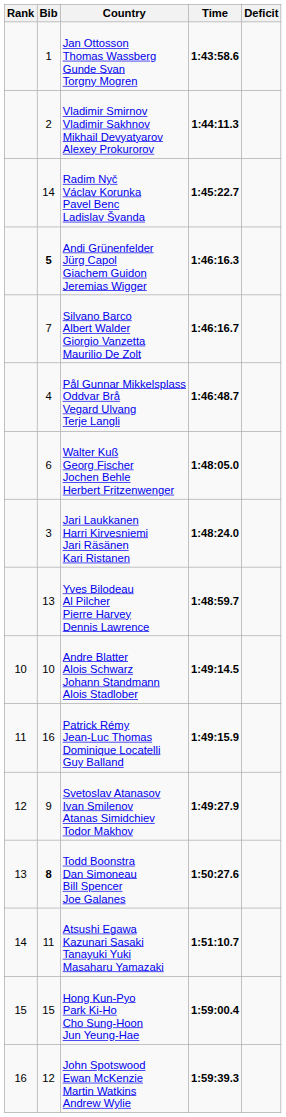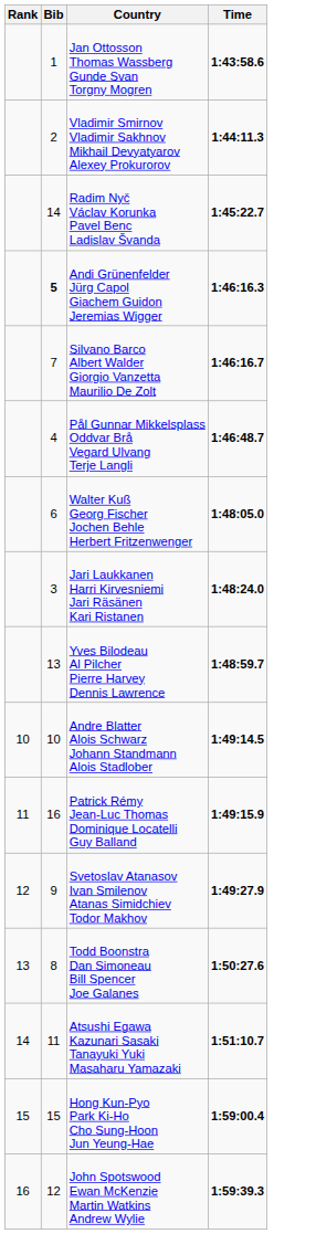 <table class="wikitable sortable" style="text-align:center">
 <tr>
 <th>Rank</th>
 <th>Bib</th>
 <th>Country</th>
 <th>Time</th>
-<th>Deficit</th>
 </tr>
 <tr>
 <td></td>
 <td>1</td>
 <td align="left"><br><a href='#'>Jan Ottosson</a><br><a href='#'>Thomas Wassberg</a><br><a href='#'>Gunde Svan</a><br><a href='#'>Torgny Mogren</a></td>
 <td><strong>1:43:58.6</strong></td>
-<td></td>
 </tr>
 <tr>
 <td></td>
 <td>2</td>
 <td align="left"><br><a href='#'>Vladimir Smirnov</a><br><a href='#'>Vladimir Sakhnov</a><br><a href='#'>Mikhail Devyatyarov</a><br><a href='#'>Alexey Prokurorov</a></td>
 <td><strong>1:44:11.3</strong></td>
-<td align=right></td>
 </tr>
 <tr>
 <td></td>
 <td>14</td>
 <td align="left"><br><a href='#'>Radim Nyč</a><br><a href='#'>Václav Korunka</a><br><a href='#'>Pavel Benc</a><br><a href='#'>Ladislav Švanda</a></td>
 <td><strong>1:45:22.7</strong></td>
-<td align=right></td>
 </tr>
 <tr>
 <td></td>
 <td><strong>5</strong></td>
 <td align="left"><br><a href='#'>Andi Grünenfelder</a><br><a href='#'>Jürg Capol</a><br><a href='#'>Giachem Guidon</a><br><a href='#'>Jeremias Wigger</a></td>
 <td><strong>1:46:16.3</strong></td>
-<td align=right></td>
 </tr>
 <tr>
 <td></td>
 <td>7</td>
 <td align="left"><br><a href='#'>Silvano Barco</a><br><a href='#'>Albert Walder</a><br><a href='#'>Giorgio Vanzetta</a><br><a href='#'>Maurilio De Zolt</a></td>
 <td><strong>1:46:16.7</strong></td>
-<td align=right></td>
 </tr>
 <tr>
 <td></td>
 <td>4</td>
 <td align="left"><br><a href='#'>Pål Gunnar Mikkelsplass</a><br><a href='#'>Oddvar Brå</a><br><a href='#'>Vegard Ulvang</a><br><a href='#'>Terje Langli</a></td>
 <td><strong>1:46:48.7</strong></td>
-<td align=right></td>
 </tr>
 <tr>
 <td></td>
 <td>6</td>
 <td align="left"><br><a href='#'>Walter Kuß</a><br><a href='#'>Georg Fischer</a><br><a href='#'>Jochen Behle</a><br><a href='#'>Herbert Fritzenwenger</a></td>
 <td><strong>1:48:05.0</strong></td>
-<td align=right></td>
 </tr>
 <tr>
 <td></td>
 <td>3</td>
 <td align="left"><br><a href='#'>Jari Laukkanen</a><br> <a href='#'>Harri Kirvesniemi</a><br><a href='#'>Jari Räsänen</a><br><a href='#'>Kari Ristanen</a></td>
 <td><strong>1:48:24.0</strong></td>
-<td align=right></td>
 </tr>
 <tr>
 <td></td>
 <td>13</td>
 <td align="left"><br><a href='#'>Yves Bilodeau</a><br><a href='#'>Al Pilcher</a><br><a href='#'>Pierre Harvey</a><br><a href='#'>Dennis Lawrence</a></td>
 <td><strong>1:48:59.7</strong></td>
-<td align=right></td>
 </tr>
 <tr>
 <td>10</td>
 <td>10</td>
 <td align="left"><br><a href='#'>Andre Blatter</a><br><a href='#'>Alois Schwarz</a><br><a href='#'>Johann Standmann</a><br><a href='#'>Alois Stadlober</a></td>
 <td><strong>1:49:14.5</strong></td>
-<td align=right></td>
 </tr>
 <tr>
 <td>11</td>
 <td>16</td>
 <td align="left"><br><a href='#'>Patrick Rémy</a><br><a href='#'>Jean-Luc Thomas</a><br><a href='#'>Dominique Locatelli</a><br><a href='#'>Guy Balland</a></td>
 <td><strong>1:49:15.9</strong></td>
-<td align=right></td>
 </tr>
 <tr>
 <td>12</td>
 <td>9</td>
 <td align="left"><br><a href='#'>Svetoslav Atanasov</a><br><a href='#'>Ivan Smilenov</a><br><a href='#'>Atanas Simidchiev</a><br><a href='#'>Todor Makhov</a></td>
 <td><strong>1:49:27.9</strong></td>
-<td align=right></td>
 </tr>
 <tr>
 <td>13</td>
-<td><strong>8</strong></td>
+<td>8</td>
 <td align="left"><br><a href='#'>Todd Boonstra</a><br><a href='#'>Dan Simoneau</a><br><a href='#'>Bill Spencer</a><br><a href='#'>Joe Galanes</a></td>
 <td><strong>1:50:27.6</strong></td>
-<td align=right></td>
 </tr>
 <tr>
 <td>14</td>
 <td>11</td>
 <td align="left"><br><a href='#'>Atsushi Egawa</a><br><a href='#'>Kazunari Sasaki</a><br><a href='#'>Tanayuki Yuki</a><br><a href='#'>Masaharu Yamazaki</a></td>
 <td><strong>1:51:10.7</strong></td>
-<td align=right></td>
 </tr>
 <tr>
 <td>15</td>
 <td>15</td>
 <td align="left"><br><a href='#'>Hong Kun-Pyo</a><br><a href='#'>Park Ki-Ho</a><br><a href='#'>Cho Sung-Hoon</a><br><a href='#'>Jun Yeung-Hae</a></td>
 <td><strong>1:59:00.4</strong></td>
-<td align=right></td>
 </tr>
 <tr>
 <td>16</td>
 <td>12</td>
 <td align="left"><br><a href='#'>John Spotswood</a><br><a href='#'>Ewan McKenzie</a><br><a href='#'>Martin Watkins</a><br><a href='#'>Andrew Wylie</a></td>
 <td><strong>1:59:39.3</strong></td>
-<td align=right></td>
 </tr>
 </table>
